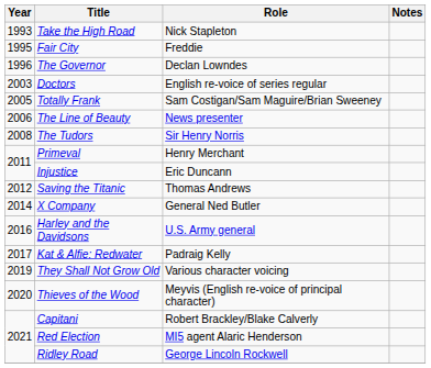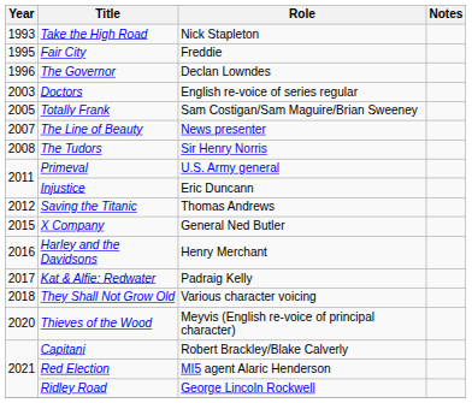 <table class="wikitable sortable">
 <tr>
 <th>Year</th>
 <th>Title</th>
 <th>Role</th>
 <th class="sortable">Notes</th>
 </tr>
 <tr>
 <td>1993</td>
 <td><em><a href='#'>Take the High Road</a></em></td>
 <td>Nick Stapleton</td>
 <td></td>
 </tr>
 <tr>
 <td>1995</td>
 <td><em><a href='#'>Fair City</a></em></td>
 <td>Freddie</td>
 <td></td>
 </tr>
 <tr>
 <td>1996</td>
 <td><em><a href='#'>The Governor</a></em></td>
 <td>Declan Lowndes</td>
 <td></td>
 </tr>
 <tr>
 <td>2003</td>
 <td><em><a href='#'>Doctors</a></em></td>
 <td>English re-voice of series regular</td>
 <td></td>
 </tr>
 <tr>
 <td>2005</td>
 <td><em><a href='#'>Totally Frank</a></em></td>
 <td>Sam Costigan/Sam Maguire/Brian Sweeney</td>
 <td></td>
 </tr>
 <tr>
-<td>2006</td>
+<td>2007</td>
 <td><em><a href='#'>The Line of Beauty</a></em></td>
 <td><a href='#'>News presenter</a></td>
 <td></td>
 </tr>
 <tr>
 <td>2008</td>
 <td><em><a href='#'>The Tudors</a></em></td>
 <td><a href='#'>Sir Henry Norris</a></td>
 <td></td>
 </tr>
 <tr>
 <td rowspan=2>2011</td>
 <td><em><a href='#'>Primeval</a></em></td>
-<td>Henry Merchant</td>
+<td><a href='#'>U.S. Army general</a></td>
 <td></td>
 </tr>
 <tr>
 <td><em><a href='#'>Injustice</a></em></td>
 <td>Eric Duncann</td>
 <td></td>
 </tr>
 <tr>
 <td>2012</td>
 <td><em><a href='#'>Saving the Titanic</a></em></td>
 <td>Thomas Andrews</td>
 <td></td>
 </tr>
 <tr>
-<td>2014</td>
+<td>2015</td>
 <td><em><a href='#'>X Company</a></em></td>
 <td>General Ned Butler</td>
 <td></td>
 </tr>
 <tr>
 <td>2016</td>
 <td><em><a href='#'>Harley and the Davidsons</a></em></td>
-<td><a href='#'>U.S. Army general</a></td>
+<td>Henry Merchant</td>
 <td></td>
 </tr>
 <tr>
 <td>2017</td>
 <td><em><a href='#'>Kat & Alfie: Redwater</a></em></td>
 <td>Padraig Kelly</td>
 <td></td>
 </tr>
 <tr>
-<td>2019</td>
+<td>2018</td>
 <td><em><a href='#'>They Shall Not Grow Old</a></em></td>
 <td>Various character voicing</td>
 <td></td>
 </tr>
 <tr>
 <td>2020</td>
 <td><em><a href='#'>Thieves of the Wood</a></em></td>
 <td>Meyvis (English re-voice of principal character)</td>
 <td></td>
 </tr>
 <tr>
 <td rowspan=3>2021</td>
 <td><em><a href='#'>Capitani</a></em></td>
 <td>Robert Brackley/Blake Calverly</td>
 <td></td>
 </tr>
 <tr>
 <td><em><a href='#'>Red Election</a></em></td>
 <td><a href='#'>MI5</a> agent Alaric Henderson</td>
 <td></td>
 </tr>
 <tr>
 <td><em><a href='#'>Ridley Road</a></em></td>
 <td><a href='#'>George Lincoln Rockwell</a></td>
 <td></td>
 </tr>
 <tr>
 </tr>
 </table>
